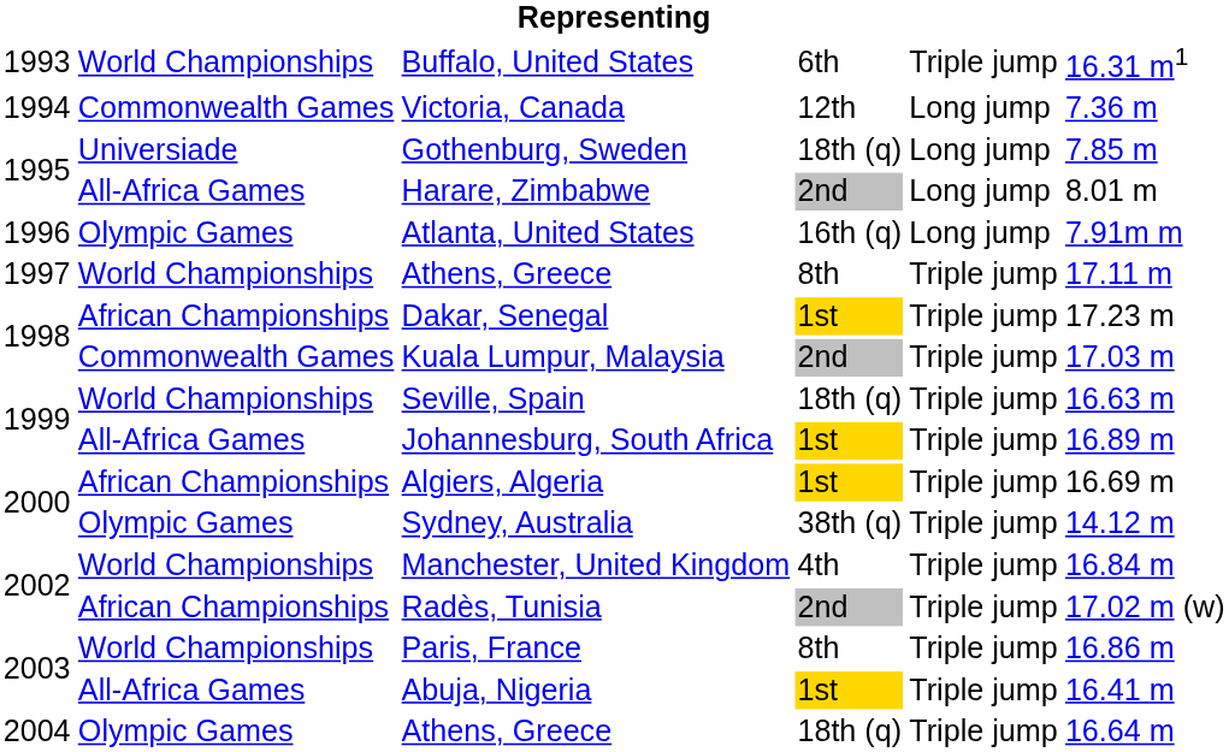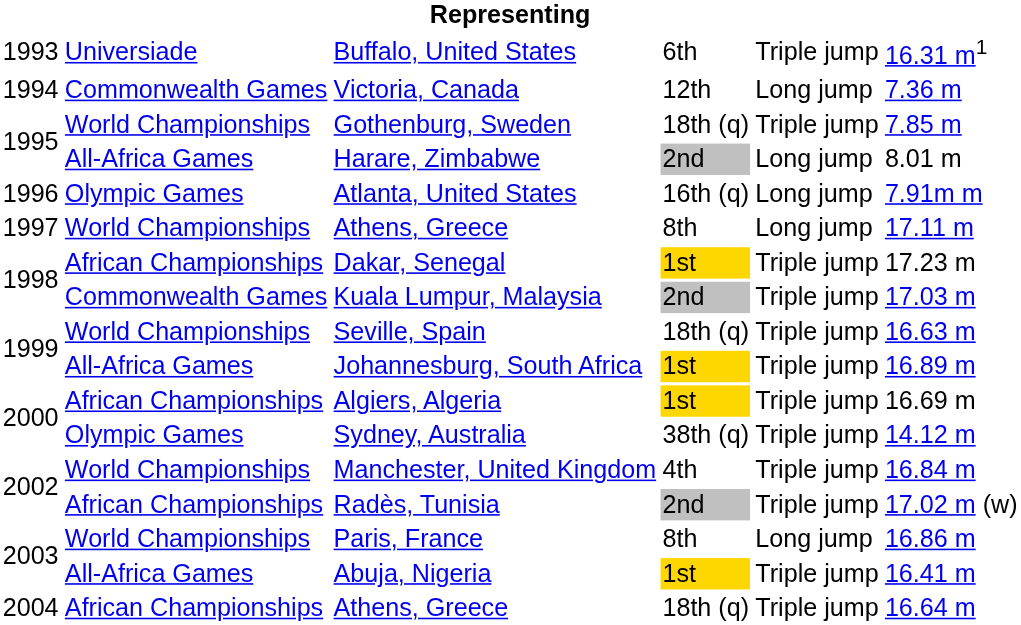 <table>
 <tr>
 <th colspan="6">Representing </th>
 </tr>
 <tr>
 <td>1993</td>
-<td><a href='#'>World Championships</a></td>
+<td><a href='#'>Universiade</a></td>
 <td><a href='#'>Buffalo, United States</a></td>
 <td>6th</td>
 <td>Triple jump</td>
 <td><a href='#'>16.31 m</a><sup>1</sup></td>
 </tr>
 <tr>
 <td>1994</td>
 <td><a href='#'>Commonwealth Games</a></td>
 <td><a href='#'>Victoria, Canada</a></td>
 <td>12th</td>
 <td>Long jump</td>
 <td><a href='#'>7.36 m</a></td>
 </tr>
 <tr>
 <td rowspan=2>1995</td>
-<td><a href='#'>Universiade</a></td>
+<td><a href='#'>World Championships</a></td>
 <td><a href='#'>Gothenburg, Sweden</a></td>
 <td>18th (q)</td>
-<td>Long jump</td>
+<td>Triple jump</td>
 <td><a href='#'>7.85 m</a></td>
 </tr>
 <tr>
 <td><a href='#'>All-Africa Games</a></td>
 <td><a href='#'>Harare, Zimbabwe</a></td>
 <td bgcolor=silver>2nd</td>
 <td>Long jump</td>
 <td>8.01 m</td>
 </tr>
 <tr>
 <td>1996</td>
 <td><a href='#'>Olympic Games</a></td>
 <td><a href='#'>Atlanta, United States</a></td>
 <td>16th (q)</td>
 <td>Long jump</td>
 <td><a href='#'>7.91m m</a></td>
 </tr>
 <tr>
 <td>1997</td>
 <td><a href='#'>World Championships</a></td>
 <td><a href='#'>Athens, Greece</a></td>
 <td>8th</td>
-<td>Triple jump</td>
+<td>Long jump</td>
 <td><a href='#'>17.11 m</a></td>
 </tr>
 <tr>
 <td rowspan=2>1998</td>
 <td><a href='#'>African Championships</a></td>
 <td><a href='#'>Dakar, Senegal</a></td>
 <td bgcolor=Gold>1st</td>
 <td>Triple jump</td>
 <td>17.23 m</td>
 </tr>
 <tr>
 <td><a href='#'>Commonwealth Games</a></td>
 <td><a href='#'>Kuala Lumpur, Malaysia</a></td>
 <td bgcolor=Silver>2nd</td>
 <td>Triple jump</td>
 <td><a href='#'>17.03 m</a></td>
 </tr>
 <tr>
 <td rowspan=2>1999</td>
 <td><a href='#'>World Championships</a></td>
 <td><a href='#'>Seville, Spain</a></td>
 <td>18th (q)</td>
 <td>Triple jump</td>
 <td><a href='#'>16.63 m</a></td>
 </tr>
 <tr>
 <td><a href='#'>All-Africa Games</a></td>
 <td><a href='#'>Johannesburg, South Africa</a></td>
 <td bgcolor=gold>1st</td>
 <td>Triple jump</td>
 <td><a href='#'>16.89 m</a></td>
 </tr>
 <tr>
 <td rowspan=2>2000</td>
 <td><a href='#'>African Championships</a></td>
 <td><a href='#'>Algiers, Algeria</a></td>
 <td bgcolor=gold>1st</td>
 <td>Triple jump</td>
 <td>16.69 m</td>
 </tr>
 <tr>
 <td><a href='#'>Olympic Games</a></td>
 <td><a href='#'>Sydney, Australia</a></td>
 <td>38th (q)</td>
 <td>Triple jump</td>
 <td><a href='#'>14.12 m</a></td>
 </tr>
 <tr>
 <td rowspan=2>2002</td>
 <td><a href='#'>World Championships</a></td>
 <td><a href='#'>Manchester, United Kingdom</a></td>
 <td>4th</td>
 <td>Triple jump</td>
 <td><a href='#'>16.84 m</a></td>
 </tr>
 <tr>
 <td><a href='#'>African Championships</a></td>
 <td><a href='#'>Radès, Tunisia</a></td>
 <td bgcolor=silver>2nd</td>
 <td>Triple jump</td>
 <td><a href='#'>17.02 m</a> (w)</td>
 </tr>
 <tr>
 <td rowspan=2>2003</td>
 <td><a href='#'>World Championships</a></td>
 <td><a href='#'>Paris, France</a></td>
 <td>8th</td>
-<td>Triple jump</td>
+<td>Long jump</td>
 <td><a href='#'>16.86 m</a></td>
 </tr>
 <tr>
 <td><a href='#'>All-Africa Games</a></td>
 <td><a href='#'>Abuja, Nigeria</a></td>
 <td bgcolor=gold>1st</td>
 <td>Triple jump</td>
 <td><a href='#'>16.41 m</a></td>
 </tr>
 <tr>
 <td>2004</td>
-<td><a href='#'>Olympic Games</a></td>
+<td><a href='#'>African Championships</a></td>
 <td><a href='#'>Athens, Greece</a></td>
 <td>18th (q)</td>
 <td>Triple jump</td>
 <td><a href='#'>16.64 m</a></td>
 </tr>
 </table>
